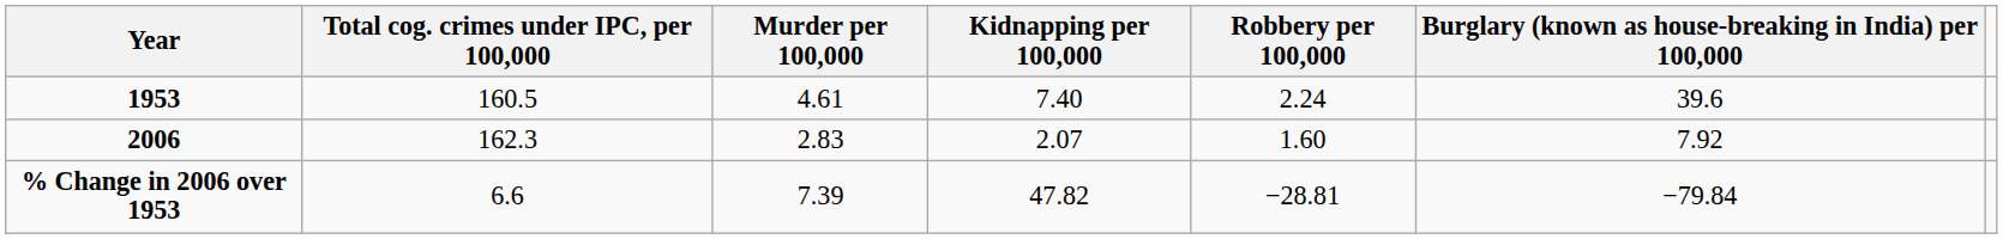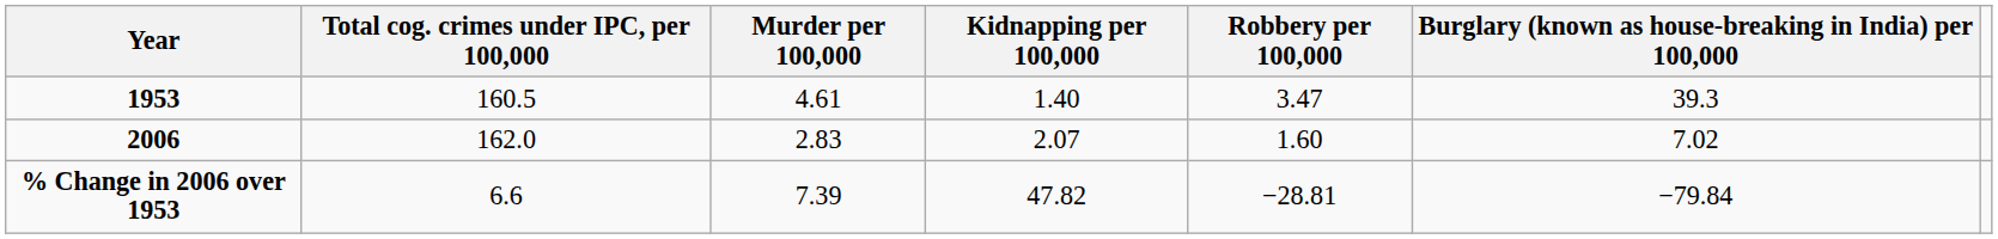 <table class="wikitable" style="text-align:center; margin-right:60px">
 <tr>
 <th>Year</th>
 <th>Total cog. crimes under IPC, per 100,000</th>
 <th>Murder per 100,000</th>
 <th>Kidnapping per 100,000</th>
 <th>Robbery per 100,000</th>
 <th>Burglary (known as house-breaking in India) per 100,000</th>
 </tr>
 <tr>
 <td><strong>1953</strong></td>
 <td>160.5</td>
 <td>4.61</td>
-<td>7.40</td>
-<td>2.24</td>
-<td>39.6</td>
+<td>1.40</td>
+<td>3.47</td>
+<td>39.3</td>
 <td></td>
 </tr>
 <tr>
 <td><strong>2006</strong></td>
-<td>162.3</td>
+<td>162.0</td>
 <td>2.83</td>
 <td>2.07</td>
 <td>1.60</td>
-<td>7.92</td>
+<td>7.02</td>
 <td></td>
 </tr>
 <tr>
 <td><strong>% Change in 2006 over 1953</strong></td>
 <td>6.6</td>
 <td>7.39</td>
 <td>47.82</td>
 <td>−28.81</td>
 <td>−79.84</td>
 <td></td>
 </tr>
 </table>
